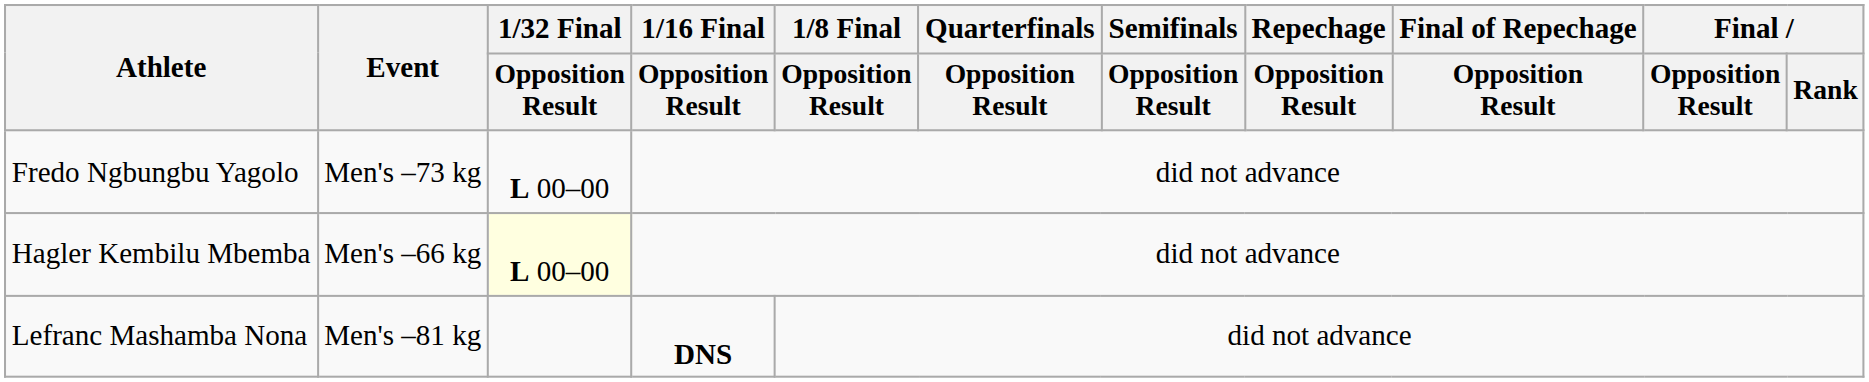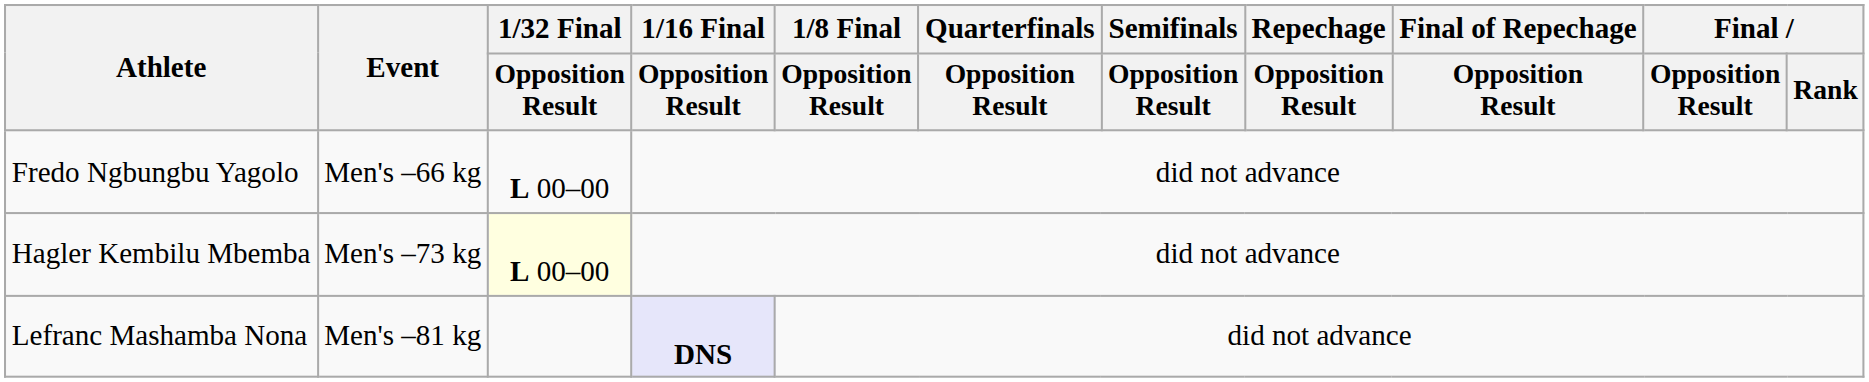 <table class="wikitable" style="font-size:90%">
 <tr>
 <th rowspan="2">Athlete</th>
 <th rowspan="2">Event</th>
 <th>1/32 Final</th>
 <th>1/16 Final</th>
 <th>1/8 Final</th>
 <th>Quarterfinals</th>
 <th>Semifinals</th>
 <th>Repechage</th>
 <th>Final of Repechage</th>
 <th colspan=2>Final / </th>
 </tr>
 <tr style="font-size:95%">
 <th>Opposition<br>Result</th>
 <th>Opposition<br>Result</th>
 <th>Opposition<br>Result</th>
 <th>Opposition<br>Result</th>
 <th>Opposition<br>Result</th>
 <th>Opposition<br>Result</th>
 <th>Opposition<br>Result</th>
 <th>Opposition<br>Result</th>
 <th>Rank</th>
 </tr>
 <tr align=center>
 <td align=left>Fredo Ngbungbu Yagolo</td>
-<td align=left>Men's –73 kg</td>
+<td align=left>Men's –66 kg</td>
 <td><br><strong>L</strong> 00–00</td>
 <td colspan=8>did not advance</td>
 </tr>
 <tr align=center>
 <td align=left>Hagler Kembilu Mbemba</td>
-<td align=left>Men's –66 kg</td>
+<td align=left>Men's –73 kg</td>
 <td style="background: lightyellow;"><br><strong>L</strong> 00–00</td>
 <td colspan=8>did not advance</td>
 </tr>
 <tr align=center>
 <td align=left>Lefranc Mashamba Nona</td>
 <td align=left>Men's –81 kg</td>
 <td></td>
-<td><br><strong>DNS</strong></td>
+<td style="background: lavender;"><br><strong>DNS</strong></td>
 <td colspan=7>did not advance</td>
 </tr>
 </table>
